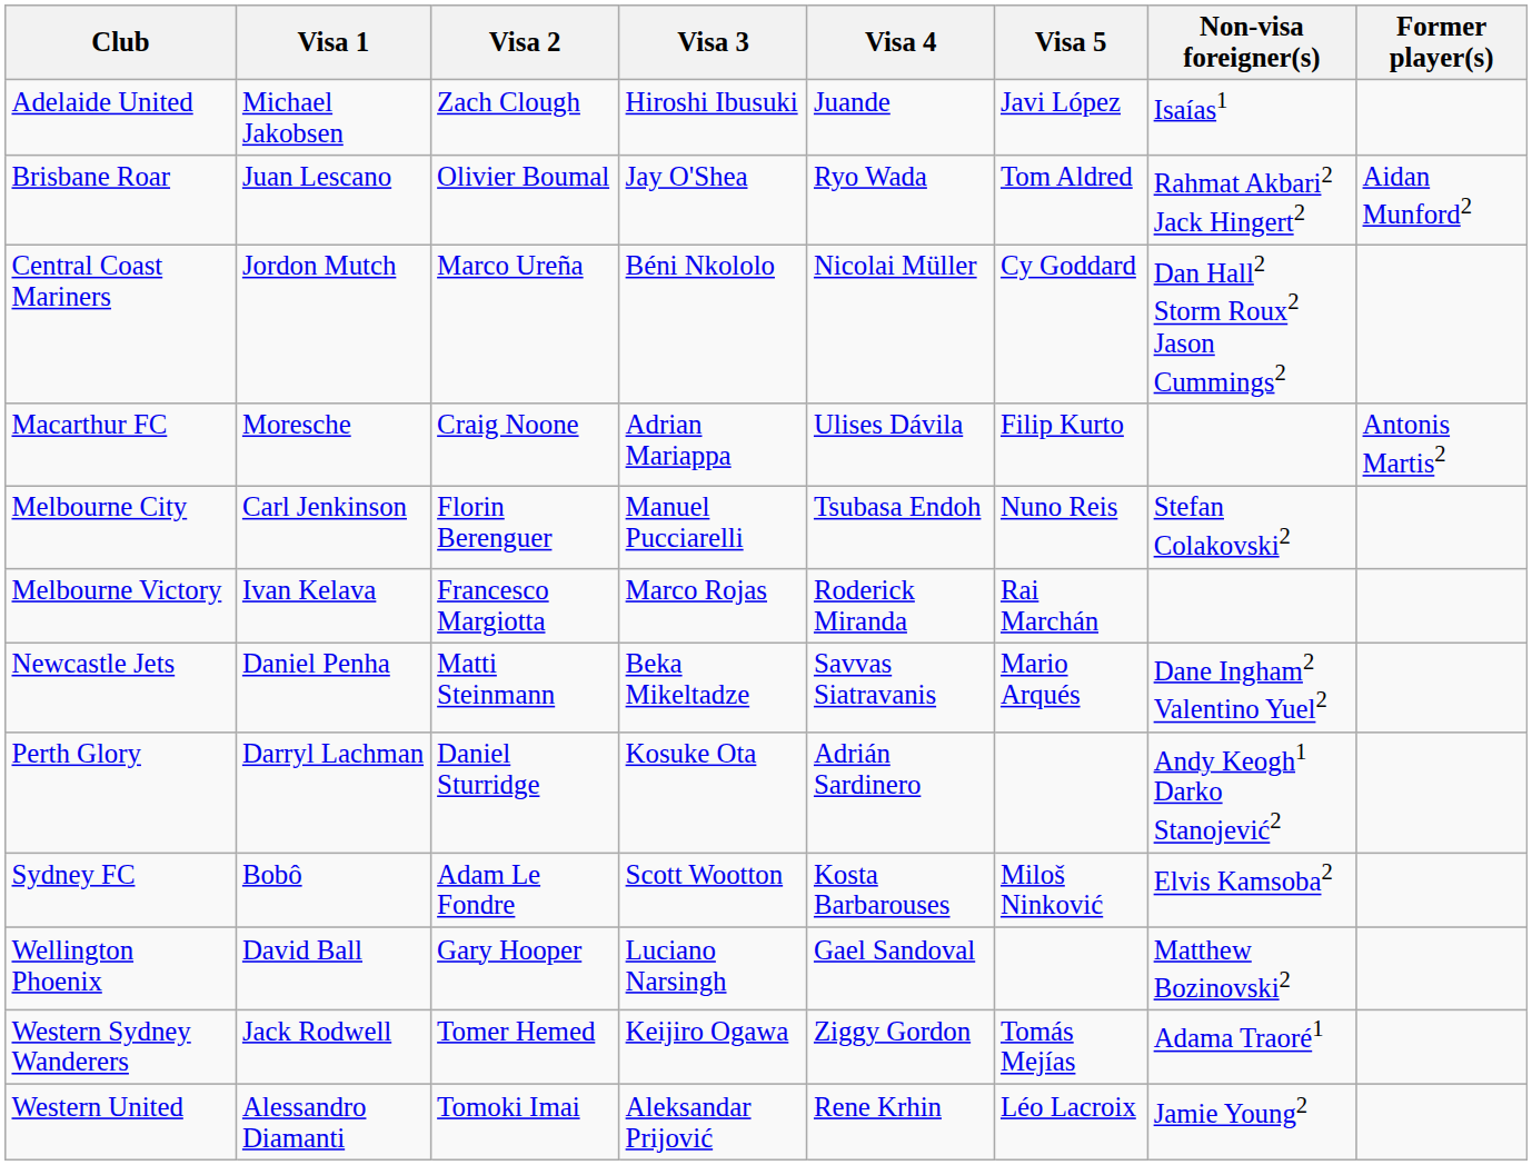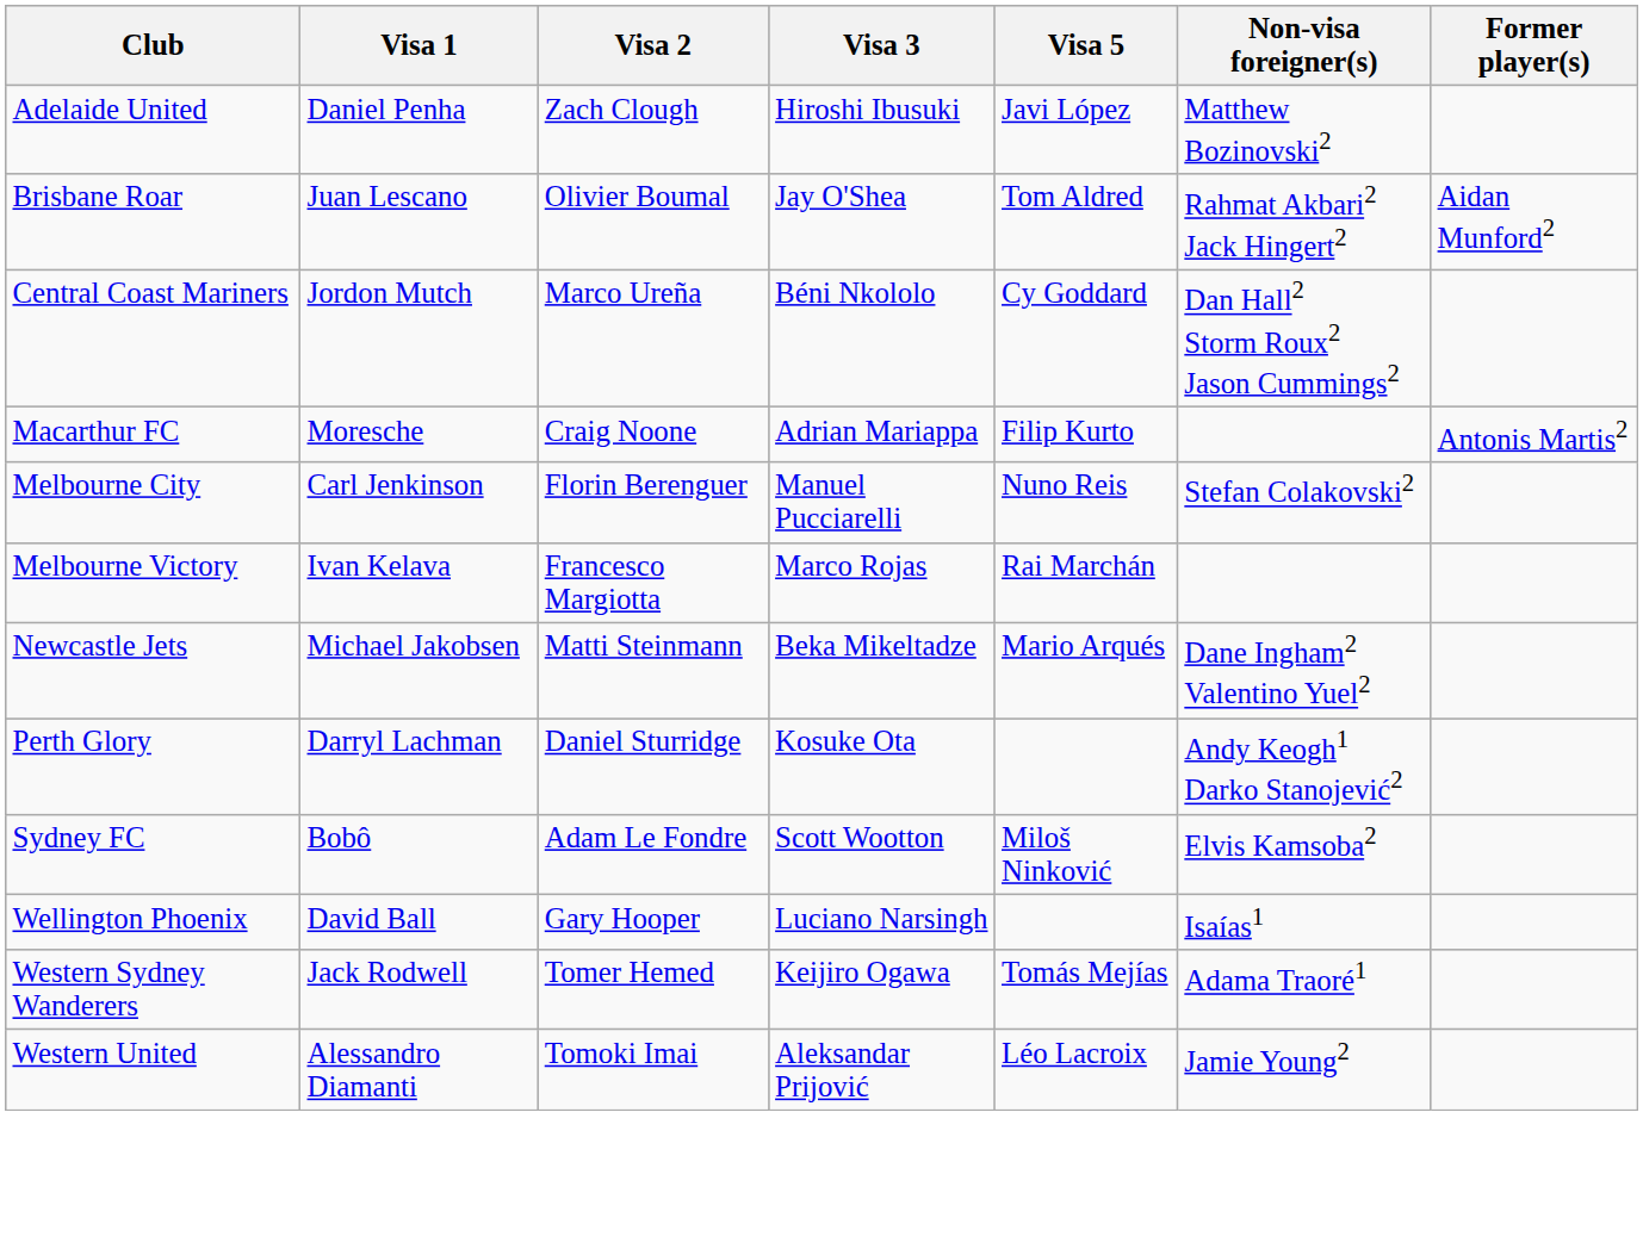 <table class="wikitable" style="width:100%">
 <tr>
 <th>Club</th>
 <th>Visa 1</th>
 <th>Visa 2</th>
 <th>Visa 3</th>
-<th>Visa 4</th>
 <th>Visa 5</th>
 <th>Non-visa foreigner(s)</th>
 <th>Former player(s)</th>
 </tr>
 <tr style="vertical-align:top;">
 <td><a href='#'>Adelaide United</a></td>
-<td> <a href='#'>Michael Jakobsen</a></td>
+<td> <a href='#'>Daniel Penha</a></td>
 <td> <a href='#'>Zach Clough</a></td>
 <td> <a href='#'>Hiroshi Ibusuki</a></td>
-<td> <a href='#'>Juande</a></td>
 <td> <a href='#'>Javi López</a></td>
-<td> <a href='#'>Isaías</a><sup>1</sup></td>
+<td> <a href='#'>Matthew Bozinovski</a><sup>2</sup></td>
 <td></td>
 </tr>
 <tr style="vertical-align:top;">
 <td><a href='#'>Brisbane Roar</a></td>
 <td> <a href='#'>Juan Lescano</a></td>
 <td> <a href='#'>Olivier Boumal</a></td>
 <td> <a href='#'>Jay O'Shea</a></td>
-<td> <a href='#'>Ryo Wada</a></td>
 <td> <a href='#'>Tom Aldred</a></td>
 <td> <a href='#'>Rahmat Akbari</a><sup>2</sup> <br> <a href='#'>Jack Hingert</a><sup>2</sup></td>
 <td> <a href='#'>Aidan Munford</a><sup>2</sup></td>
 </tr>
 <tr style="vertical-align:top;">
 <td><a href='#'>Central Coast Mariners</a></td>
 <td> <a href='#'>Jordon Mutch</a></td>
 <td> <a href='#'>Marco Ureña</a></td>
 <td> <a href='#'>Béni Nkololo</a></td>
-<td> <a href='#'>Nicolai Müller</a></td>
 <td> <a href='#'>Cy Goddard</a></td>
 <td> <a href='#'>Dan Hall</a><sup>2</sup><br> <a href='#'>Storm Roux</a><sup>2</sup><br> <a href='#'>Jason Cummings</a><sup>2</sup></td>
 <td></td>
 </tr>
 <tr style="vertical-align:top;">
 <td><a href='#'>Macarthur FC</a></td>
 <td> <a href='#'>Moresche</a></td>
 <td> <a href='#'>Craig Noone</a></td>
 <td> <a href='#'>Adrian Mariappa</a></td>
-<td> <a href='#'>Ulises Dávila</a></td>
 <td> <a href='#'>Filip Kurto</a></td>
 <td></td>
 <td> <a href='#'>Antonis Martis</a><sup>2</sup></td>
 </tr>
 <tr style="vertical-align:top;">
 <td><a href='#'>Melbourne City</a></td>
 <td> <a href='#'>Carl Jenkinson</a></td>
 <td> <a href='#'>Florin Berenguer</a></td>
 <td> <a href='#'>Manuel Pucciarelli</a></td>
-<td> <a href='#'>Tsubasa Endoh</a></td>
 <td> <a href='#'>Nuno Reis</a></td>
 <td> <a href='#'>Stefan Colakovski</a><sup>2</sup></td>
 <td></td>
 </tr>
 <tr style="vertical-align:top;">
 <td><a href='#'>Melbourne Victory</a></td>
 <td> <a href='#'>Ivan Kelava</a></td>
 <td> <a href='#'>Francesco Margiotta</a></td>
 <td> <a href='#'>Marco Rojas</a></td>
-<td> <a href='#'>Roderick Miranda</a></td>
 <td> <a href='#'>Rai Marchán</a></td>
 <td></td>
 <td></td>
 </tr>
 <tr style="vertical-align:top;">
 <td><a href='#'>Newcastle Jets</a></td>
-<td> <a href='#'>Daniel Penha</a></td>
+<td> <a href='#'>Michael Jakobsen</a></td>
 <td> <a href='#'>Matti Steinmann</a></td>
 <td> <a href='#'>Beka Mikeltadze</a></td>
-<td> <a href='#'>Savvas Siatravanis</a></td>
 <td> <a href='#'>Mario Arqués</a></td>
 <td> <a href='#'>Dane Ingham</a><sup>2</sup><br> <a href='#'>Valentino Yuel</a><sup>2</sup></td>
 <td></td>
 </tr>
 <tr style="vertical-align:top;">
 <td><a href='#'>Perth Glory</a></td>
 <td> <a href='#'>Darryl Lachman</a></td>
 <td> <a href='#'>Daniel Sturridge</a></td>
 <td> <a href='#'>Kosuke Ota</a></td>
-<td> <a href='#'>Adrián Sardinero</a></td>
 <td></td>
 <td> <a href='#'>Andy Keogh</a><sup>1</sup><br> <a href='#'>Darko Stanojević</a><sup>2</sup></td>
 <td></td>
 </tr>
 <tr style="vertical-align:top;">
 <td><a href='#'>Sydney FC</a></td>
 <td> <a href='#'>Bobô</a></td>
 <td> <a href='#'>Adam Le Fondre</a></td>
 <td> <a href='#'>Scott Wootton</a></td>
-<td> <a href='#'>Kosta Barbarouses</a></td>
 <td> <a href='#'>Miloš Ninković</a></td>
 <td> <a href='#'>Elvis Kamsoba</a><sup>2</sup></td>
 <td></td>
 </tr>
 <tr style="vertical-align:top;">
 <td><a href='#'>Wellington Phoenix</a></td>
 <td> <a href='#'>David Ball</a></td>
 <td> <a href='#'>Gary Hooper</a></td>
 <td> <a href='#'>Luciano Narsingh</a></td>
-<td> <a href='#'>Gael Sandoval</a></td>
 <td></td>
-<td> <a href='#'>Matthew Bozinovski</a><sup>2</sup></td>
+<td> <a href='#'>Isaías</a><sup>1</sup></td>
 <td></td>
 </tr>
 <tr style="vertical-align:top;">
 <td><a href='#'>Western Sydney Wanderers</a></td>
 <td> <a href='#'>Jack Rodwell</a></td>
 <td> <a href='#'>Tomer Hemed</a></td>
 <td> <a href='#'>Keijiro Ogawa</a></td>
-<td> <a href='#'>Ziggy Gordon</a></td>
 <td> <a href='#'>Tomás Mejías</a></td>
 <td> <a href='#'>Adama Traoré</a><sup>1</sup></td>
 <td></td>
 </tr>
 <tr style="vertical-align:top;">
 <td><a href='#'>Western United</a></td>
 <td> <a href='#'>Alessandro Diamanti</a></td>
 <td> <a href='#'>Tomoki Imai</a></td>
 <td> <a href='#'>Aleksandar Prijović</a></td>
-<td> <a href='#'>Rene Krhin</a></td>
 <td> <a href='#'>Léo Lacroix</a></td>
 <td> <a href='#'>Jamie Young</a><sup>2</sup></td>
 <td></td>
 </tr>
 </table>
